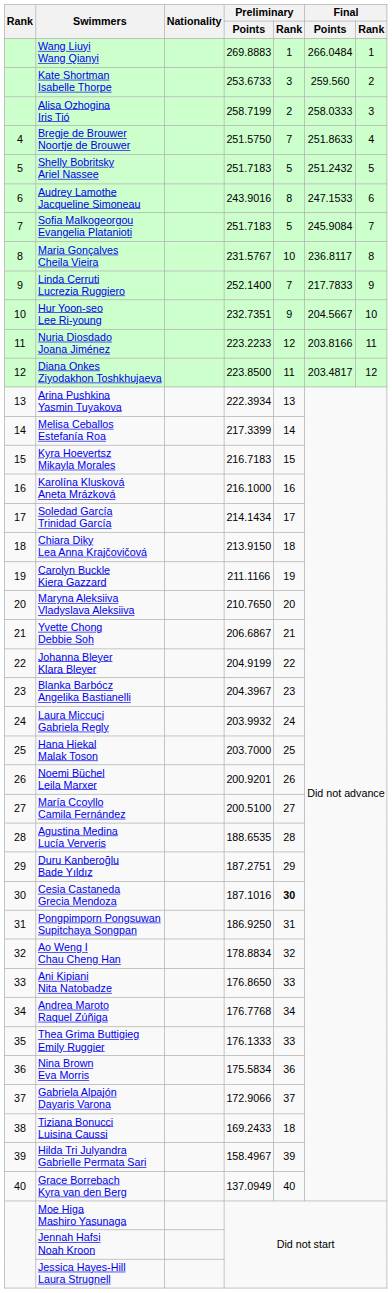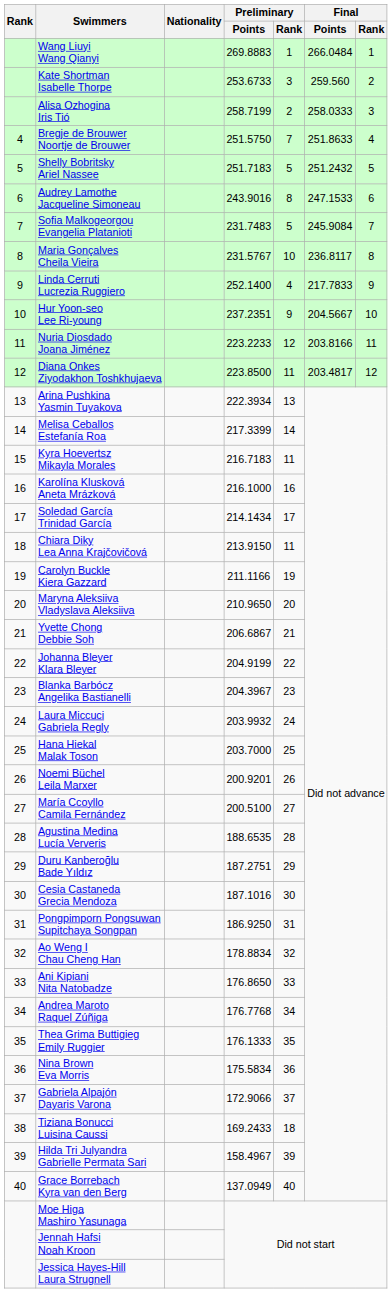 <table class="wikitable sortable" style="text-align:center">
 <tr>
 <th rowspan=2>Rank</th>
 <th rowspan=2>Swimmers</th>
 <th rowspan=2>Nationality</th>
 <th colspan=2>Preliminary</th>
 <th colspan=2>Final</th>
 </tr>
 <tr>
 <th>Points</th>
 <th>Rank</th>
 <th>Points</th>
 <th>Rank</th>
 </tr>
 <tr bgcolor=ccffcc>
 <td></td>
 <td align=left><a href='#'>Wang Liuyi</a><br><a href='#'>Wang Qianyi</a></td>
 <td align=left></td>
 <td>269.8883</td>
 <td>1</td>
 <td>266.0484</td>
 <td>1</td>
 </tr>
 <tr bgcolor=ccffcc>
 <td></td>
 <td align=left><a href='#'>Kate Shortman</a><br><a href='#'>Isabelle Thorpe</a></td>
 <td align=left></td>
 <td>253.6733</td>
 <td>3</td>
 <td>259.560</td>
 <td>2</td>
 </tr>
 <tr bgcolor=ccffcc>
 <td></td>
 <td align=left><a href='#'>Alisa Ozhogina</a><br><a href='#'>Iris Tió</a></td>
 <td align=left></td>
 <td>258.7199</td>
 <td>2</td>
 <td>258.0333</td>
 <td>3</td>
 </tr>
 <tr bgcolor=ccffcc>
 <td>4</td>
 <td align=left><a href='#'>Bregje de Brouwer</a><br><a href='#'>Noortje de Brouwer</a></td>
 <td align=left></td>
 <td>251.5750</td>
 <td>7</td>
 <td>251.8633</td>
 <td>4</td>
 </tr>
 <tr bgcolor=ccffcc>
 <td>5</td>
 <td align=left><a href='#'>Shelly Bobritsky</a><br><a href='#'>Ariel Nassee</a></td>
 <td align=left></td>
 <td>251.7183</td>
 <td>5</td>
 <td>251.2432</td>
 <td>5</td>
 </tr>
 <tr bgcolor=ccffcc>
 <td>6</td>
 <td align=left><a href='#'>Audrey Lamothe</a><br><a href='#'>Jacqueline Simoneau</a></td>
 <td align=left></td>
 <td>243.9016</td>
 <td>8</td>
 <td>247.1533</td>
 <td>6</td>
 </tr>
 <tr bgcolor=ccffcc>
 <td>7</td>
 <td align=left><a href='#'>Sofia Malkogeorgou</a><br><a href='#'>Evangelia Platanioti</a></td>
 <td align=left></td>
-<td>251.7183</td>
+<td>231.7483</td>
 <td>5</td>
 <td>245.9084</td>
 <td>7</td>
 </tr>
 <tr bgcolor=ccffcc>
 <td>8</td>
 <td align=left><a href='#'>Maria Gonçalves</a><br><a href='#'>Cheila Vieira</a></td>
 <td align=left></td>
 <td>231.5767</td>
 <td>10</td>
 <td>236.8117</td>
 <td>8</td>
 </tr>
 <tr bgcolor=ccffcc>
 <td>9</td>
 <td align=left><a href='#'>Linda Cerruti</a><br><a href='#'>Lucrezia Ruggiero</a></td>
 <td align=left></td>
 <td>252.1400</td>
-<td>7</td>
+<td>4</td>
 <td>217.7833</td>
 <td>9</td>
 </tr>
 <tr bgcolor=ccffcc>
 <td>10</td>
 <td align=left><a href='#'>Hur Yoon-seo</a><br><a href='#'>Lee Ri-young</a></td>
 <td align=left></td>
-<td>232.7351</td>
+<td>237.2351</td>
 <td>9</td>
 <td>204.5667</td>
 <td>10</td>
 </tr>
 <tr bgcolor=ccffcc>
 <td>11</td>
 <td align=left><a href='#'>Nuria Diosdado</a><br><a href='#'>Joana Jiménez</a></td>
 <td align=left></td>
 <td>223.2233</td>
 <td>12</td>
 <td>203.8166</td>
 <td>11</td>
 </tr>
 <tr bgcolor=ccffcc>
 <td>12</td>
 <td align=left><a href='#'>Diana Onkes</a><br><a href='#'>Ziyodakhon Toshkhujaeva</a></td>
 <td align=left></td>
 <td>223.8500</td>
 <td>11</td>
 <td>203.4817</td>
 <td>12</td>
 </tr>
 <tr>
 <td>13</td>
 <td align=left><a href='#'>Arina Pushkina</a><br><a href='#'>Yasmin Tuyakova</a></td>
 <td align=left></td>
 <td>222.3934</td>
 <td>13</td>
 <td colspan=2 rowspan=28>Did not advance</td>
 </tr>
 <tr>
 <td>14</td>
 <td align=left><a href='#'>Melisa Ceballos</a><br><a href='#'>Estefanía Roa</a></td>
 <td align=left></td>
 <td>217.3399</td>
 <td>14</td>
 </tr>
 <tr>
 <td>15</td>
 <td align=left><a href='#'>Kyra Hoevertsz</a><br><a href='#'>Mikayla Morales</a></td>
 <td align=left></td>
 <td>216.7183</td>
-<td>15</td>
+<td>11</td>
 </tr>
 <tr>
 <td>16</td>
 <td align=left><a href='#'>Karolína Klusková</a><br><a href='#'>Aneta Mrázková</a></td>
 <td align=left></td>
 <td>216.1000</td>
 <td>16</td>
 </tr>
 <tr>
 <td>17</td>
 <td align=left><a href='#'>Soledad García</a><br><a href='#'>Trinidad García</a></td>
 <td align=left></td>
 <td>214.1434</td>
 <td>17</td>
 </tr>
 <tr>
 <td>18</td>
 <td align=left><a href='#'>Chiara Diky</a><br><a href='#'>Lea Anna Krajčovičová</a></td>
 <td align=left></td>
 <td>213.9150</td>
-<td>18</td>
+<td>11</td>
 </tr>
 <tr>
 <td>19</td>
 <td align=left><a href='#'>Carolyn Buckle</a><br><a href='#'>Kiera Gazzard</a></td>
 <td align=left></td>
 <td>211.1166</td>
 <td>19</td>
 </tr>
 <tr>
 <td>20</td>
 <td align=left><a href='#'>Maryna Aleksiiva</a><br><a href='#'>Vladyslava Aleksiiva</a></td>
 <td align=left></td>
-<td>210.7650</td>
+<td>210.9650</td>
 <td>20</td>
 </tr>
 <tr>
 <td>21</td>
 <td align=left><a href='#'>Yvette Chong</a><br><a href='#'>Debbie Soh</a></td>
 <td align=left></td>
 <td>206.6867</td>
 <td>21</td>
 </tr>
 <tr>
 <td>22</td>
 <td align=left><a href='#'>Johanna Bleyer</a><br><a href='#'>Klara Bleyer</a></td>
 <td align=left></td>
 <td>204.9199</td>
 <td>22</td>
 </tr>
 <tr>
 <td>23</td>
 <td align=left><a href='#'>Blanka Barbócz</a><br><a href='#'>Angelika Bastianelli</a></td>
 <td align=left></td>
 <td>204.3967</td>
 <td>23</td>
 </tr>
 <tr>
 <td>24</td>
 <td align=left><a href='#'>Laura Miccuci</a><br><a href='#'>Gabriela Regly</a></td>
 <td align=left></td>
 <td>203.9932</td>
 <td>24</td>
 </tr>
 <tr>
 <td>25</td>
 <td align=left><a href='#'>Hana Hiekal</a><br><a href='#'>Malak Toson</a></td>
 <td align=left></td>
 <td>203.7000</td>
 <td>25</td>
 </tr>
 <tr>
 <td>26</td>
 <td align=left><a href='#'>Noemi Büchel</a><br><a href='#'>Leila Marxer</a></td>
 <td align=left></td>
 <td>200.9201</td>
 <td>26</td>
 </tr>
 <tr>
 <td>27</td>
 <td align=left><a href='#'>María Ccoyllo</a><br><a href='#'>Camila Fernández</a></td>
 <td align=left></td>
 <td>200.5100</td>
 <td>27</td>
 </tr>
 <tr>
 <td>28</td>
 <td align=left><a href='#'>Agustina Medina</a><br><a href='#'>Lucía Ververis</a></td>
 <td align=left></td>
 <td>188.6535</td>
 <td>28</td>
 </tr>
 <tr>
 <td>29</td>
 <td align=left><a href='#'>Duru Kanberoğlu</a><br><a href='#'>Bade Yıldız</a></td>
 <td align=left></td>
 <td>187.2751</td>
 <td>29</td>
 </tr>
 <tr>
 <td>30</td>
 <td align=left><a href='#'>Cesia Castaneda</a><br><a href='#'>Grecia Mendoza</a></td>
 <td align=left></td>
 <td>187.1016</td>
-<td><strong>30</strong></td>
+<td>30</td>
 </tr>
 <tr>
 <td>31</td>
 <td align=left><a href='#'>Pongpimporn Pongsuwan</a><br><a href='#'>Supitchaya Songpan</a></td>
 <td align=left></td>
 <td>186.9250</td>
 <td>31</td>
 </tr>
 <tr>
 <td>32</td>
 <td align=left><a href='#'>Ao Weng I</a><br><a href='#'>Chau Cheng Han</a></td>
 <td align=left></td>
 <td>178.8834</td>
 <td>32</td>
 </tr>
 <tr>
 <td>33</td>
 <td align=left><a href='#'>Ani Kipiani</a><br><a href='#'>Nita Natobadze</a></td>
 <td align=left></td>
 <td>176.8650</td>
 <td>33</td>
 </tr>
 <tr>
 <td>34</td>
 <td align=left><a href='#'>Andrea Maroto</a><br><a href='#'>Raquel Zúñiga</a></td>
 <td align=left></td>
 <td>176.7768</td>
 <td>34</td>
 </tr>
 <tr>
 <td>35</td>
 <td align=left><a href='#'>Thea Grima Buttigieg</a><br><a href='#'>Emily Ruggier</a></td>
 <td align=left></td>
 <td>176.1333</td>
-<td>33</td>
+<td>35</td>
 </tr>
 <tr>
 <td>36</td>
 <td align=left><a href='#'>Nina Brown</a><br><a href='#'>Eva Morris</a></td>
 <td align=left></td>
 <td>175.5834</td>
 <td>36</td>
 </tr>
 <tr>
 <td>37</td>
 <td align=left><a href='#'>Gabriela Alpajón</a><br><a href='#'>Dayaris Varona</a></td>
 <td align=left></td>
 <td>172.9066</td>
 <td>37</td>
 </tr>
 <tr>
 <td>38</td>
 <td align=left><a href='#'>Tiziana Bonucci</a><br><a href='#'>Luisina Caussi</a></td>
 <td align=left></td>
 <td>169.2433</td>
 <td>18</td>
 </tr>
 <tr>
 <td>39</td>
 <td align=left><a href='#'>Hilda Tri Julyandra</a><br><a href='#'>Gabrielle Permata Sari</a></td>
 <td align=left></td>
 <td>158.4967</td>
 <td>39</td>
 </tr>
 <tr>
 <td>40</td>
 <td align=left><a href='#'>Grace Borrebach</a><br><a href='#'>Kyra van den Berg</a></td>
 <td align=left></td>
 <td>137.0949</td>
 <td>40</td>
 </tr>
 <tr>
 <td rowspan=3></td>
 <td align=left><a href='#'>Moe Higa</a><br><a href='#'>Mashiro Yasunaga</a></td>
 <td align=left></td>
 <td colspan=4 rowspan=3>Did not start</td>
 </tr>
 <tr>
 <td align=left><a href='#'>Jennah Hafsi</a><br><a href='#'>Noah Kroon</a></td>
 <td align=left></td>
 </tr>
 <tr>
 <td align=left><a href='#'>Jessica Hayes-Hill</a><br><a href='#'>Laura Strugnell</a></td>
 <td align=left></td>
 </tr>
 </table>
